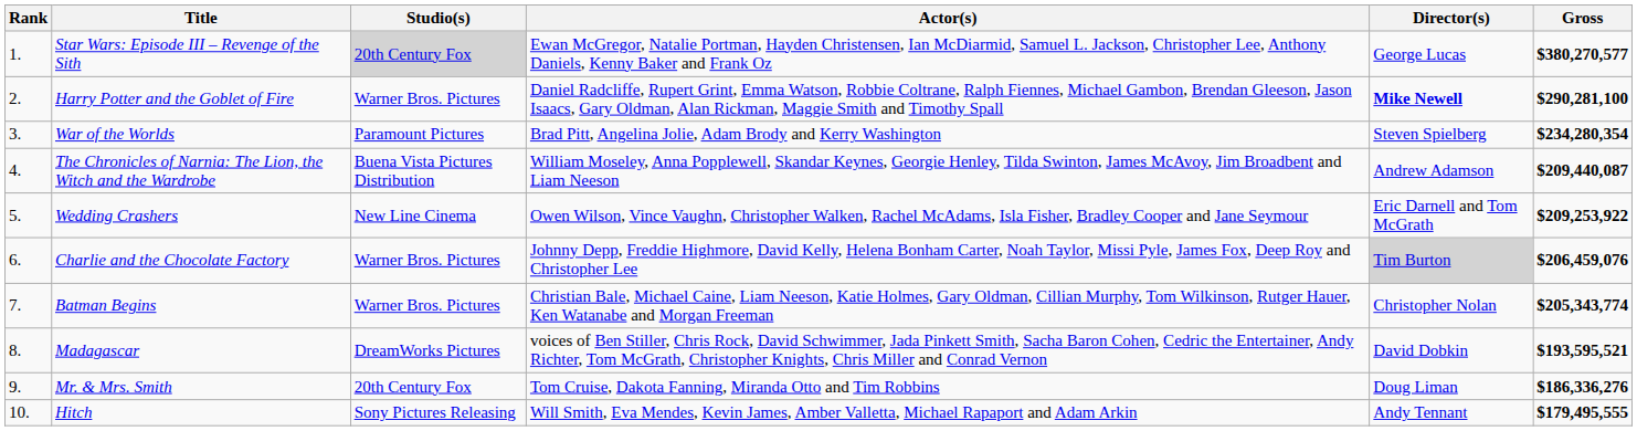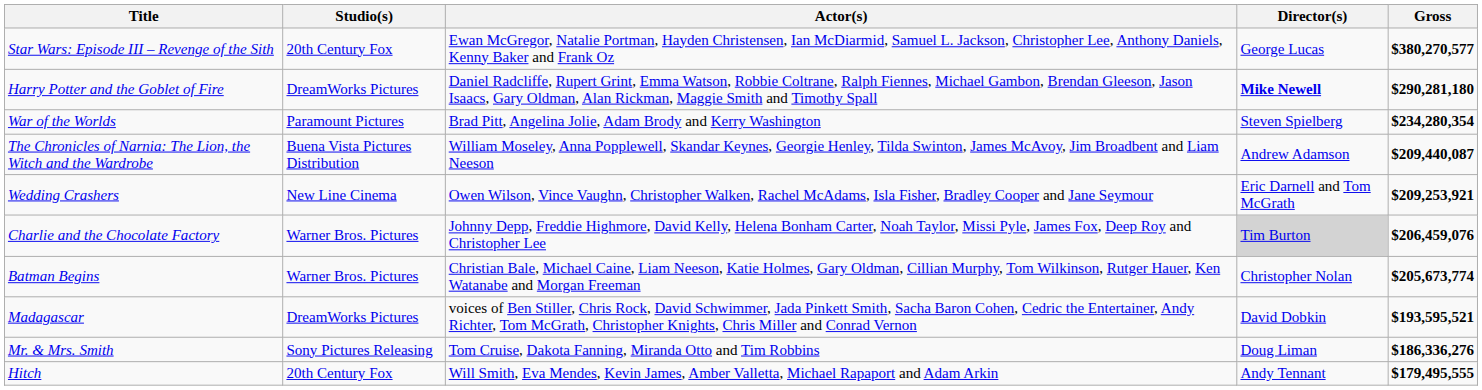 <table class="wikitable">
 <tr>
-<th>Rank</th>
 <th>Title</th>
 <th>Studio(s)</th>
 <th>Actor(s)</th>
 <th>Director(s)</th>
 <th>Gross</th>
 </tr>
 <tr>
-<td>1.</td>
 <td><em><a href='#'>Star Wars: Episode III – Revenge of the Sith</a></em></td>
-<td style="background: lightgrey;"><a href='#'>20th Century Fox</a></td>
+<td><a href='#'>20th Century Fox</a></td>
 <td><a href='#'>Ewan McGregor</a>, <a href='#'>Natalie Portman</a>, <a href='#'>Hayden Christensen</a>, <a href='#'>Ian McDiarmid</a>, <a href='#'>Samuel L. Jackson</a>, <a href='#'>Christopher Lee</a>, <a href='#'>Anthony Daniels</a>, <a href='#'>Kenny Baker</a> and <a href='#'>Frank Oz</a></td>
 <td><a href='#'>George Lucas</a></td>
 <td><strong>$380,270,577</strong></td>
 </tr>
 <tr>
-<td>2.</td>
 <td><em><a href='#'>Harry Potter and the Goblet of Fire</a></em></td>
-<td><a href='#'>Warner Bros. Pictures</a></td>
+<td><a href='#'>DreamWorks Pictures</a></td>
 <td><a href='#'>Daniel Radcliffe</a>, <a href='#'>Rupert Grint</a>, <a href='#'>Emma Watson</a>, <a href='#'>Robbie Coltrane</a>, <a href='#'>Ralph Fiennes</a>, <a href='#'>Michael Gambon</a>, <a href='#'>Brendan Gleeson</a>, <a href='#'>Jason Isaacs</a>, <a href='#'>Gary Oldman</a>, <a href='#'>Alan Rickman</a>, <a href='#'>Maggie Smith</a> and <a href='#'>Timothy Spall</a></td>
 <td><strong><a href='#'>Mike Newell</a></strong></td>
-<td><strong>$290,281,100</strong></td>
+<td><strong>$290,281,180</strong></td>
 </tr>
 <tr>
-<td>3.</td>
 <td><em><a href='#'>War of the Worlds</a></em></td>
 <td><a href='#'>Paramount Pictures</a></td>
 <td><a href='#'>Brad Pitt</a>, <a href='#'>Angelina Jolie</a>, <a href='#'>Adam Brody</a> and <a href='#'>Kerry Washington</a></td>
 <td><a href='#'>Steven Spielberg</a></td>
 <td><strong>$234,280,354</strong></td>
 </tr>
 <tr>
-<td>4.</td>
 <td><em><a href='#'>The Chronicles of Narnia: The Lion, the Witch and the Wardrobe</a></em></td>
 <td><a href='#'>Buena Vista Pictures Distribution</a></td>
 <td><a href='#'>William Moseley</a>, <a href='#'>Anna Popplewell</a>, <a href='#'>Skandar Keynes</a>, <a href='#'>Georgie Henley</a>, <a href='#'>Tilda Swinton</a>, <a href='#'>James McAvoy</a>, <a href='#'>Jim Broadbent</a> and <a href='#'>Liam Neeson</a></td>
 <td><a href='#'>Andrew Adamson</a></td>
 <td><strong>$209,440,087</strong></td>
 </tr>
 <tr>
-<td>5.</td>
 <td><em><a href='#'>Wedding Crashers</a></em></td>
 <td><a href='#'>New Line Cinema</a></td>
 <td><a href='#'>Owen Wilson</a>, <a href='#'>Vince Vaughn</a>, <a href='#'>Christopher Walken</a>, <a href='#'>Rachel McAdams</a>, <a href='#'>Isla Fisher</a>, <a href='#'>Bradley Cooper</a> and <a href='#'>Jane Seymour</a></td>
 <td><a href='#'>Eric Darnell</a> and <a href='#'>Tom McGrath</a></td>
-<td><strong>$209,253,922</strong></td>
+<td><strong>$209,253,921</strong></td>
 </tr>
 <tr>
-<td>6.</td>
 <td><em><a href='#'>Charlie and the Chocolate Factory</a></em></td>
 <td><a href='#'>Warner Bros. Pictures</a></td>
 <td><a href='#'>Johnny Depp</a>, <a href='#'>Freddie Highmore</a>, <a href='#'>David Kelly</a>, <a href='#'>Helena Bonham Carter</a>, <a href='#'>Noah Taylor</a>, <a href='#'>Missi Pyle</a>, <a href='#'>James Fox</a>, <a href='#'>Deep Roy</a> and <a href='#'>Christopher Lee</a></td>
 <td style="background: lightgrey;"><a href='#'>Tim Burton</a></td>
 <td><strong>$206,459,076</strong></td>
 </tr>
 <tr>
-<td>7.</td>
 <td><em><a href='#'>Batman Begins</a></em></td>
 <td><a href='#'>Warner Bros. Pictures</a></td>
 <td><a href='#'>Christian Bale</a>, <a href='#'>Michael Caine</a>, <a href='#'>Liam Neeson</a>, <a href='#'>Katie Holmes</a>, <a href='#'>Gary Oldman</a>, <a href='#'>Cillian Murphy</a>, <a href='#'>Tom Wilkinson</a>, <a href='#'>Rutger Hauer</a>, <a href='#'>Ken Watanabe</a> and <a href='#'>Morgan Freeman</a></td>
 <td><a href='#'>Christopher Nolan</a></td>
-<td><strong>$205,343,774</strong></td>
+<td><strong>$205,673,774</strong></td>
 </tr>
 <tr>
-<td>8.</td>
 <td><em><a href='#'>Madagascar</a></em></td>
 <td><a href='#'>DreamWorks Pictures</a></td>
 <td>voices of <a href='#'>Ben Stiller</a>, <a href='#'>Chris Rock</a>, <a href='#'>David Schwimmer</a>, <a href='#'>Jada Pinkett Smith</a>, <a href='#'>Sacha Baron Cohen</a>, <a href='#'>Cedric the Entertainer</a>, <a href='#'>Andy Richter</a>, <a href='#'>Tom McGrath</a>, <a href='#'>Christopher Knights</a>, <a href='#'>Chris Miller</a> and <a href='#'>Conrad Vernon</a></td>
 <td><a href='#'>David Dobkin</a></td>
 <td><strong>$193,595,521</strong></td>
 </tr>
 <tr>
-<td>9.</td>
 <td><em><a href='#'>Mr. & Mrs. Smith</a></em></td>
-<td><a href='#'>20th Century Fox</a></td>
+<td><a href='#'>Sony Pictures Releasing</a></td>
 <td><a href='#'>Tom Cruise</a>, <a href='#'>Dakota Fanning</a>, <a href='#'>Miranda Otto</a> and <a href='#'>Tim Robbins</a></td>
 <td><a href='#'>Doug Liman</a></td>
 <td><strong>$186,336,276</strong></td>
 </tr>
 <tr>
-<td>10.</td>
 <td><em><a href='#'>Hitch</a></em></td>
-<td><a href='#'>Sony Pictures Releasing</a></td>
+<td><a href='#'>20th Century Fox</a></td>
 <td><a href='#'>Will Smith</a>, <a href='#'>Eva Mendes</a>, <a href='#'>Kevin James</a>, <a href='#'>Amber Valletta</a>, <a href='#'>Michael Rapaport</a> and <a href='#'>Adam Arkin</a></td>
 <td><a href='#'>Andy Tennant</a></td>
 <td><strong>$179,495,555</strong></td>
 </tr>
 </table>
